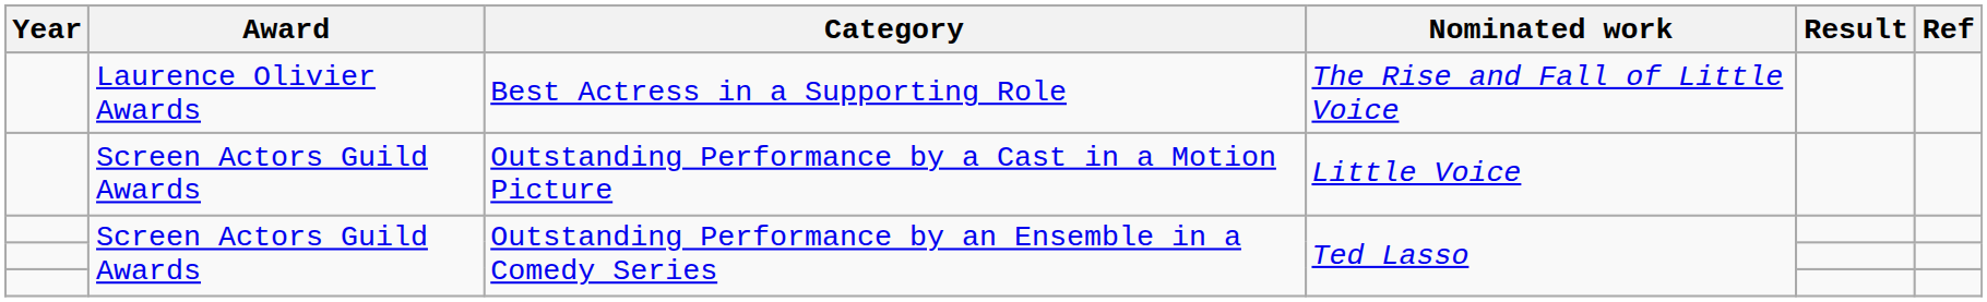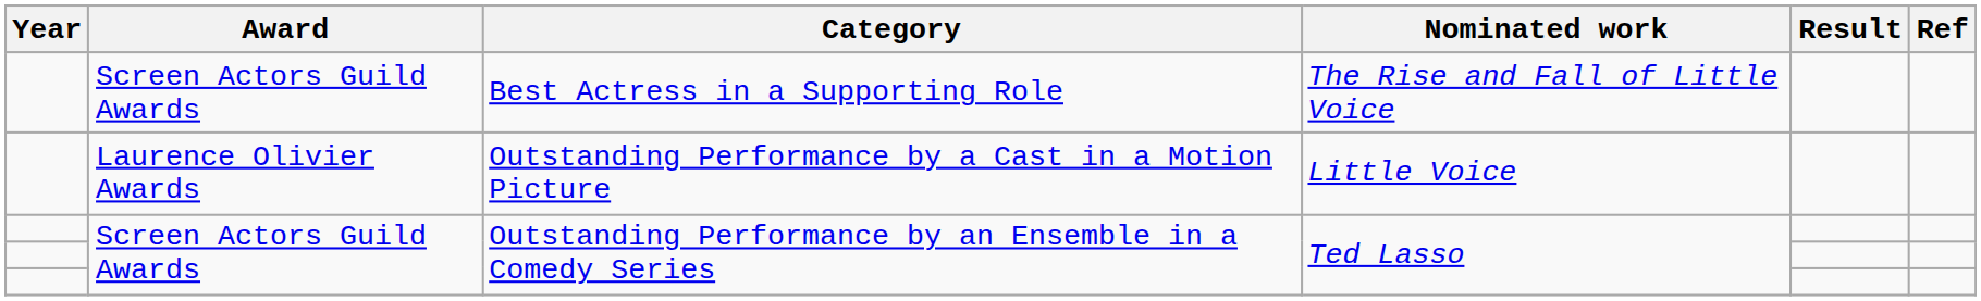 <table class="wikitable" width="100%">
 <tr>
 <th>Year</th>
 <th>Award</th>
 <th>Category</th>
 <th>Nominated work</th>
 <th>Result</th>
 <th>Ref</th>
 </tr>
 <tr>
 <td></td>
-<td><a href='#'>Laurence Olivier Awards</a></td>
+<td><a href='#'>Screen Actors Guild Awards</a></td>
 <td><a href='#'>Best Actress in a Supporting Role</a></td>
 <td><em><a href='#'>The Rise and Fall of Little Voice</a></em></td>
 <td></td>
 <td align="center"></td>
 </tr>
 <tr>
 <td></td>
-<td><a href='#'>Screen Actors Guild Awards</a></td>
+<td><a href='#'>Laurence Olivier Awards</a></td>
 <td><a href='#'>Outstanding Performance by a Cast in a Motion Picture</a></td>
 <td><em><a href='#'>Little Voice</a></em></td>
 <td></td>
 <td align="center"></td>
 </tr>
 <tr>
 <td></td>
 <td rowspan="3"><a href='#'>Screen Actors Guild Awards</a></td>
 <td rowspan="3"><a href='#'>Outstanding Performance by an Ensemble in a Comedy Series</a></td>
 <td rowspan="3"><em><a href='#'>Ted Lasso</a></em></td>
 <td></td>
 <td align="center"></td>
 </tr>
 <tr>
 <td></td>
 <td></td>
 <td align="center"></td>
 </tr>
 <tr>
 <td></td>
 <td></td>
 <td align="center"></td>
 </tr>
 </table>
